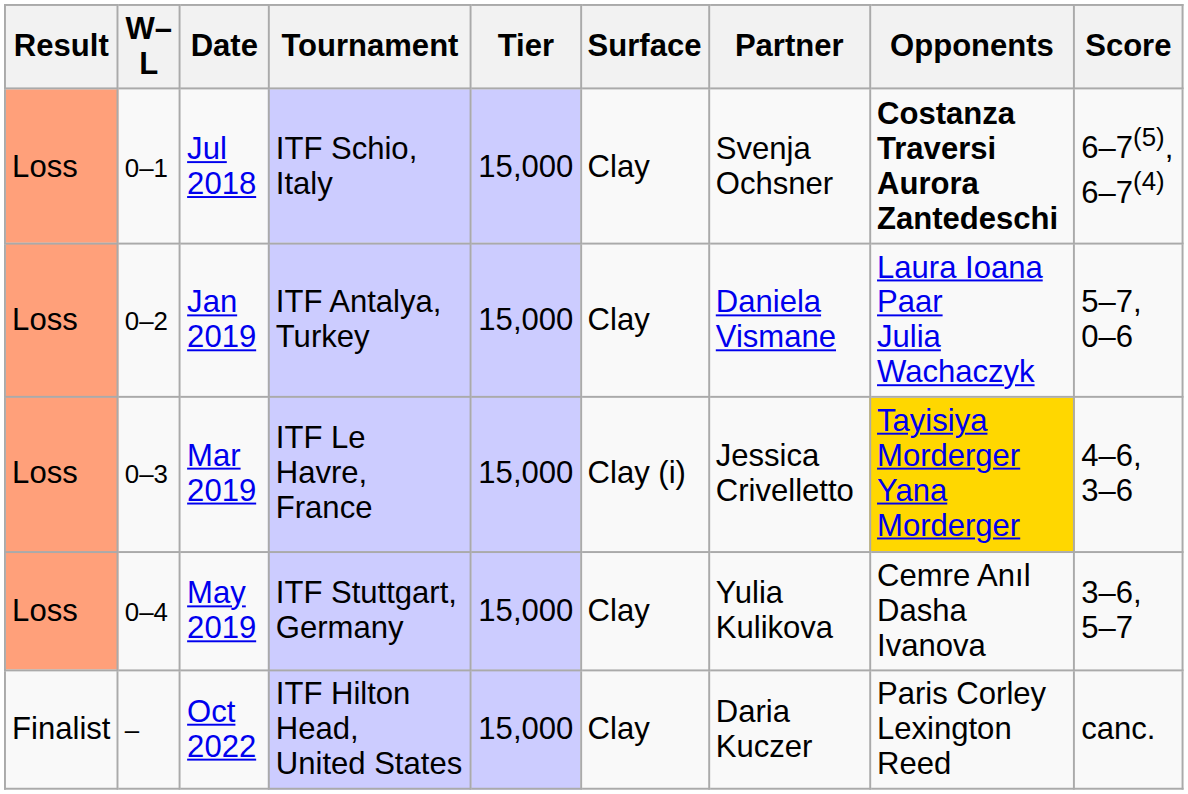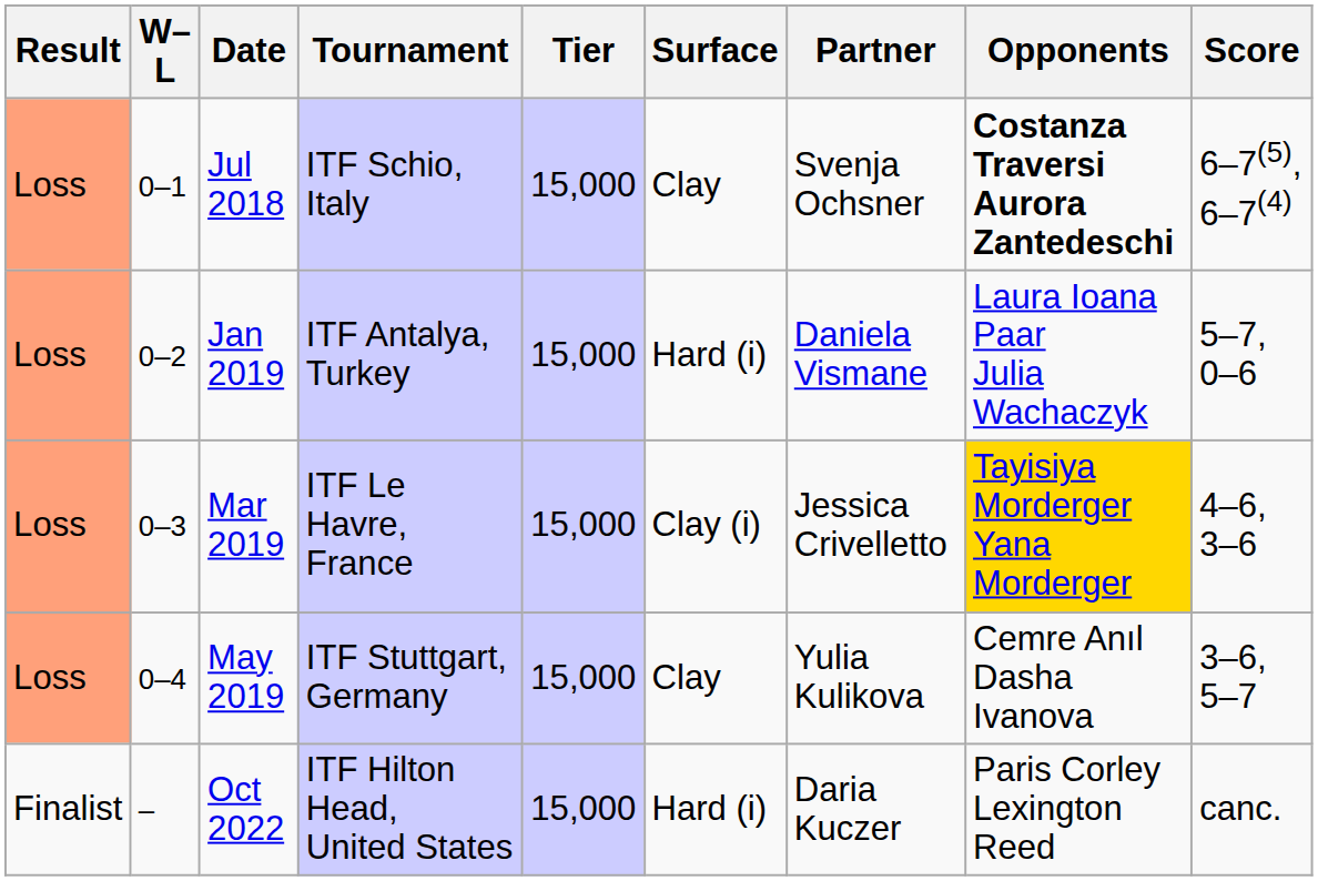 <table class="wikitable sortable">
 <tr>
 <th>Result</th>
 <th class="unsortable">W–L</th>
 <th>Date</th>
 <th>Tournament</th>
 <th>Tier</th>
 <th>Surface</th>
 <th>Partner</th>
 <th>Opponents</th>
 <th class="unsortable">Score</th>
 </tr>
 <tr>
 <td style="background:#ffa07a;">Loss</td>
 <td><small>0–1</small></td>
 <td><a href='#'>Jul 2018</a></td>
 <td style="background:#ccf;">ITF Schio, Italy</td>
 <td style="background:#ccf;">15,000</td>
 <td>Clay</td>
 <td> Svenja Ochsner</td>
 <td><strong> Costanza Traversi <br>  Aurora Zantedeschi</strong></td>
 <td>6–7<sup>(5)</sup>, 6–7<sup>(4)</sup></td>
 </tr>
 <tr>
 <td style="background:#ffa07a;">Loss</td>
 <td><small>0–2</small></td>
 <td><a href='#'>Jan 2019</a></td>
 <td style="background:#ccf;">ITF Antalya, Turkey</td>
 <td style="background:#ccf;">15,000</td>
-<td>Clay</td>
+<td>Hard (i)</td>
 <td> <a href='#'>Daniela Vismane</a></td>
 <td> <a href='#'>Laura Ioana Paar</a> <br>  <a href='#'>Julia Wachaczyk</a></td>
 <td>5–7, 0–6</td>
 </tr>
 <tr>
 <td style="background:#ffa07a;">Loss</td>
 <td><small>0–3</small></td>
 <td><a href='#'>Mar 2019</a></td>
 <td style="background:#ccf;">ITF Le Havre, France</td>
 <td style="background:#ccf;">15,000</td>
 <td>Clay (i)</td>
 <td> Jessica Crivelletto</td>
 <td style="background: gold;"> <a href='#'>Tayisiya Morderger</a> <br>  <a href='#'>Yana Morderger</a></td>
 <td>4–6, 3–6</td>
 </tr>
 <tr>
 <td style="background:#ffa07a;">Loss</td>
 <td><small>0–4</small></td>
 <td><a href='#'>May 2019</a></td>
 <td style="background:#ccf;">ITF Stuttgart, Germany</td>
 <td style="background:#ccf;">15,000</td>
 <td>Clay</td>
 <td> Yulia Kulikova</td>
 <td> Cemre Anıl <br>  Dasha Ivanova</td>
 <td>3–6, 5–7</td>
 </tr>
 <tr>
 <td>Finalist</td>
 <td><small>–</small></td>
 <td><a href='#'>Oct 2022</a></td>
 <td style="background:#ccf;">ITF Hilton Head, <br>United States</td>
 <td style="background:#ccf;">15,000</td>
-<td>Clay</td>
+<td>Hard (i)</td>
 <td> Daria Kuczer</td>
 <td> Paris Corley <br>  Lexington Reed</td>
 <td>canc.</td>
 </tr>
 </table>
